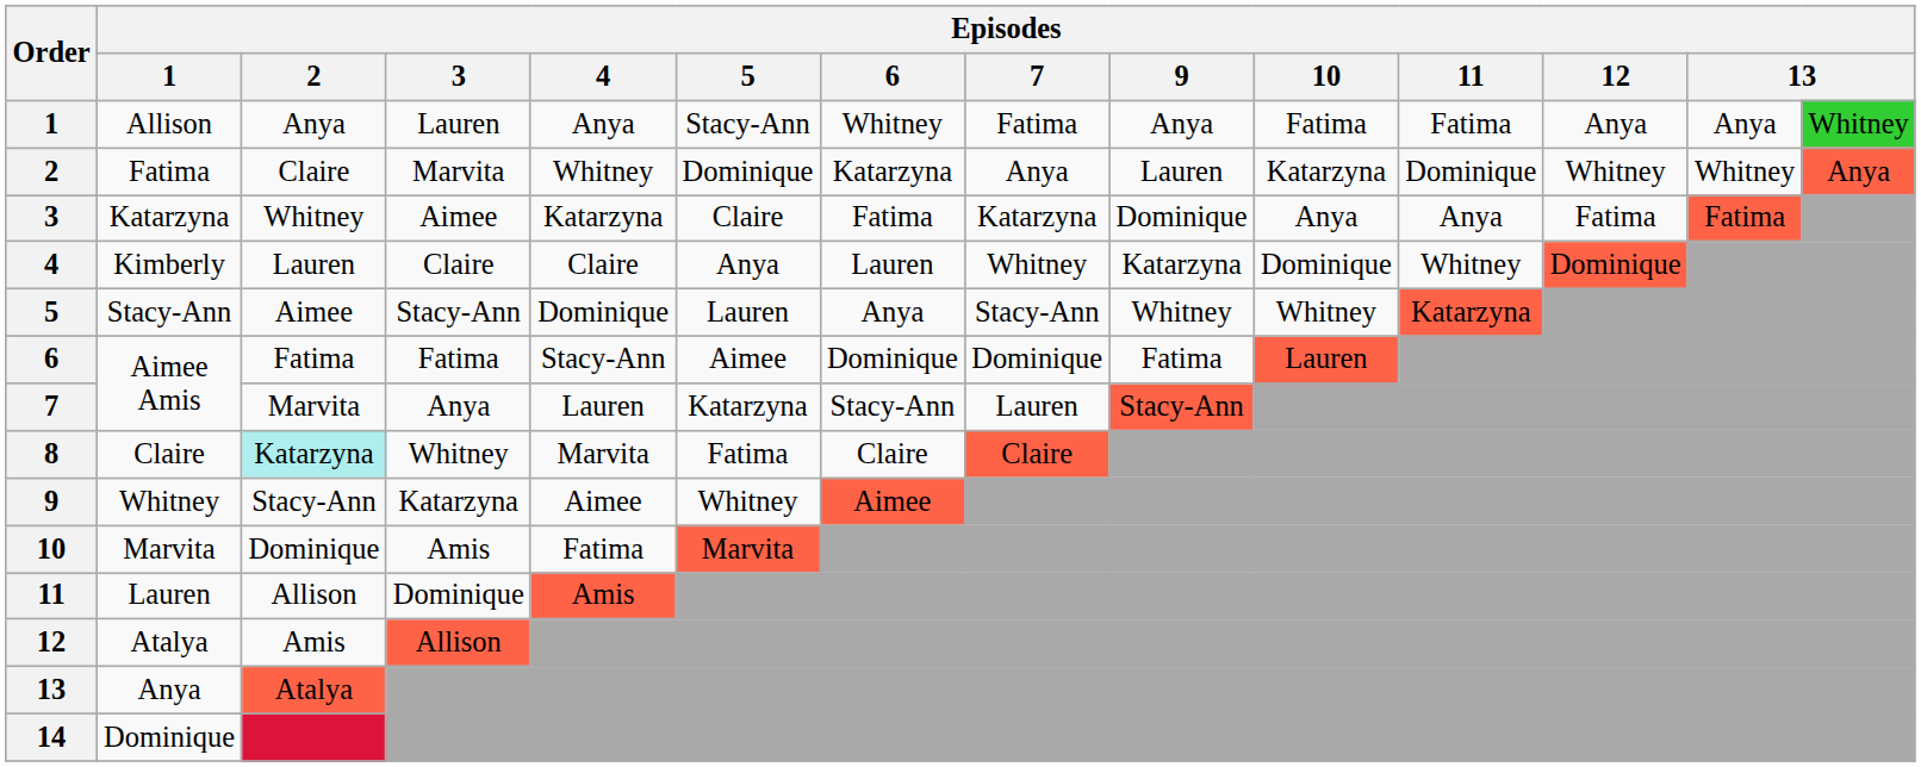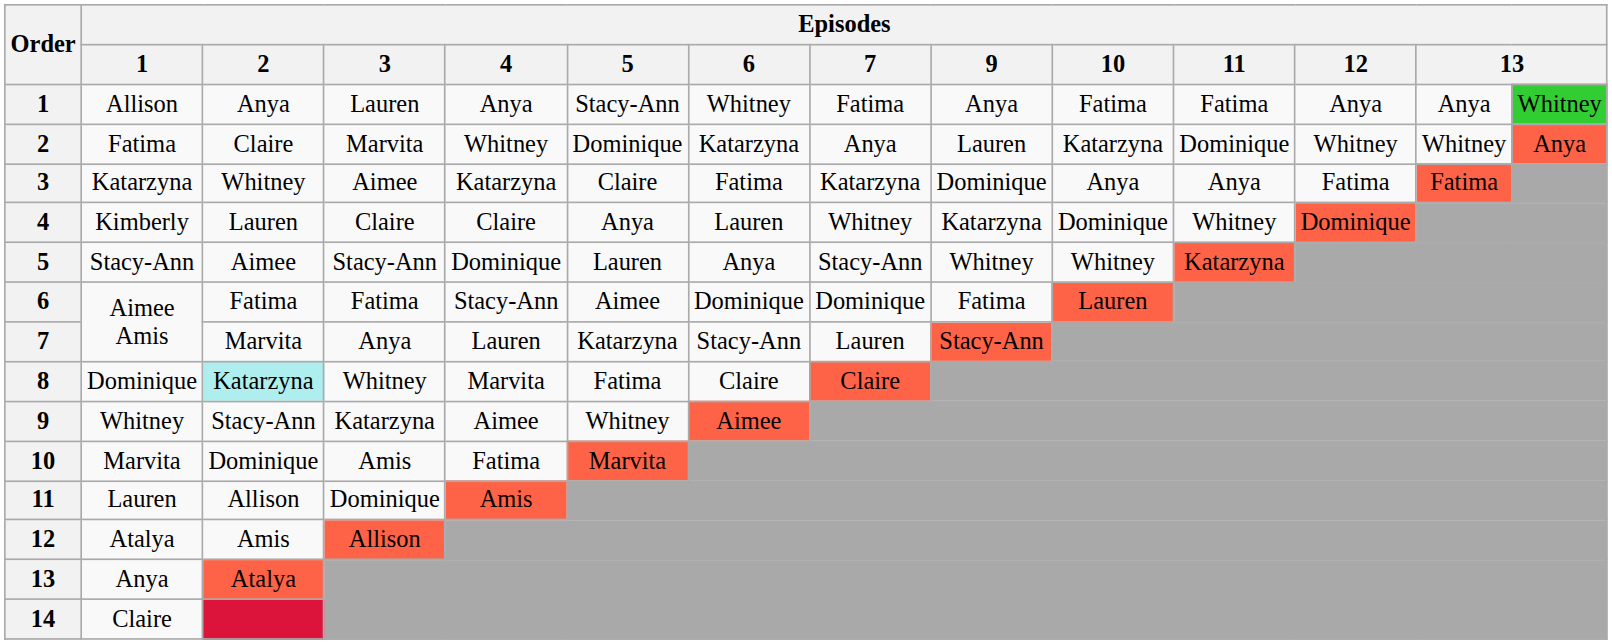 <table class="wikitable" style="text-align:center; font-size:92%">
 <tr>
 <th rowspan=2>Order</th>
 <th colspan=13>Episodes</th>
 </tr>
 <tr>
 <th>1</th>
 <th>2</th>
 <th>3</th>
 <th>4</th>
 <th>5</th>
 <th>6</th>
 <th>7</th>
 <th>9</th>
 <th>10</th>
 <th>11</th>
 <th>12</th>
 <th colspan=2>13</th>
 </tr>
 <tr>
 <th>1</th>
 <td>Allison</td>
 <td>Anya</td>
 <td>Lauren</td>
 <td>Anya</td>
 <td>Stacy-Ann</td>
 <td>Whitney</td>
 <td>Fatima</td>
 <td>Anya</td>
 <td>Fatima</td>
 <td>Fatima</td>
 <td>Anya</td>
 <td>Anya</td>
 <td style="background:limegreen;">Whitney</td>
 </tr>
 <tr>
 <th>2</th>
 <td>Fatima</td>
 <td>Claire</td>
 <td>Marvita</td>
 <td>Whitney</td>
 <td>Dominique</td>
 <td>Katarzyna</td>
 <td>Anya</td>
 <td>Lauren</td>
 <td>Katarzyna</td>
 <td>Dominique</td>
 <td>Whitney</td>
 <td>Whitney</td>
 <td style="background:tomato;">Anya</td>
 </tr>
 <tr>
 <th>3</th>
 <td>Katarzyna</td>
 <td>Whitney</td>
 <td>Aimee</td>
 <td>Katarzyna</td>
 <td>Claire</td>
 <td>Fatima</td>
 <td>Katarzyna</td>
 <td>Dominique</td>
 <td>Anya</td>
 <td>Anya</td>
 <td>Fatima</td>
 <td style="background:tomato;">Fatima</td>
 <td style="background:darkgrey;"></td>
 </tr>
 <tr>
 <th>4</th>
 <td>Kimberly</td>
 <td>Lauren</td>
 <td>Claire</td>
 <td>Claire</td>
 <td>Anya</td>
 <td>Lauren</td>
 <td>Whitney</td>
 <td>Katarzyna</td>
 <td>Dominique</td>
 <td>Whitney</td>
 <td style="background:tomato;">Dominique</td>
 <td style="background:darkgrey;" colspan="2"></td>
 </tr>
 <tr>
 <th>5</th>
 <td>Stacy-Ann</td>
 <td>Aimee</td>
 <td>Stacy-Ann</td>
 <td>Dominique</td>
 <td>Lauren</td>
 <td>Anya</td>
 <td>Stacy-Ann</td>
 <td>Whitney</td>
 <td>Whitney</td>
 <td style="background:tomato;">Katarzyna</td>
 <td colspan="3" style="background:darkgrey;"></td>
 </tr>
 <tr>
 <th>6</th>
 <td rowspan="2">Aimee<br>Amis</td>
 <td>Fatima</td>
 <td>Fatima</td>
 <td>Stacy-Ann</td>
 <td>Aimee</td>
 <td>Dominique</td>
 <td>Dominique</td>
 <td>Fatima</td>
 <td style="background:tomato;">Lauren</td>
 <td style="background:darkgrey;" colspan="4"></td>
 </tr>
 <tr>
 <th>7</th>
 <td>Marvita</td>
 <td>Anya</td>
 <td>Lauren</td>
 <td>Katarzyna</td>
 <td>Stacy-Ann</td>
 <td>Lauren</td>
 <td style="background:tomato;">Stacy-Ann</td>
 <td colspan="5" style="background:darkgrey;"></td>
 </tr>
 <tr>
 <th>8</th>
-<td>Claire</td>
+<td>Dominique</td>
 <td style="background: paleturquoise;">Katarzyna</td>
 <td>Whitney</td>
 <td>Marvita</td>
 <td>Fatima</td>
 <td>Claire</td>
 <td style="background:tomato;">Claire</td>
 <td style="background:darkgrey;" colspan="6"></td>
 </tr>
 <tr>
 <th>9</th>
 <td>Whitney</td>
 <td>Stacy-Ann</td>
 <td>Katarzyna</td>
 <td>Aimee</td>
 <td>Whitney</td>
 <td style="background:tomato;">Aimee</td>
 <td style="background:darkgrey;" colspan="7"></td>
 </tr>
 <tr>
 <th>10</th>
 <td>Marvita</td>
 <td>Dominique</td>
 <td>Amis</td>
 <td>Fatima</td>
 <td style="background:tomato;">Marvita</td>
 <td style="background:darkgrey;" colspan="8"></td>
 </tr>
 <tr>
 <th>11</th>
 <td>Lauren</td>
 <td>Allison</td>
 <td>Dominique</td>
 <td style="background:tomato;">Amis</td>
 <td style="background:darkgrey;" colspan="9"></td>
 </tr>
 <tr>
 <th>12</th>
 <td>Atalya</td>
 <td>Amis</td>
 <td style="background:tomato;">Allison</td>
 <td style="background:darkgrey;" colspan="10"></td>
 </tr>
 <tr>
 <th>13</th>
 <td>Anya</td>
 <td style="background:tomato;">Atalya</td>
 <td rowspan="2" style="background:darkgrey;" colspan="11"></td>
 </tr>
 <tr>
 <th>14</th>
-<td>Dominique</td>
+<td>Claire</td>
 <td style="background:crimson;"></td>
 </tr>
 </table>
